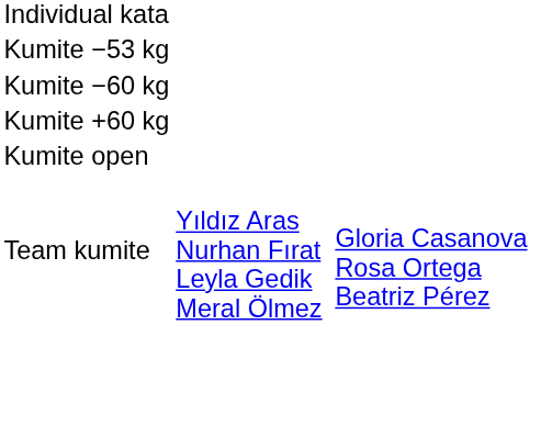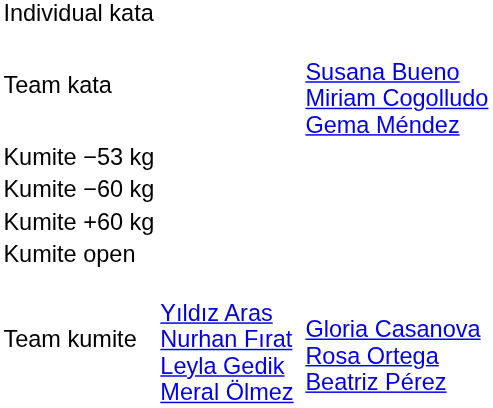 <table>
 <tr>
 <td>Individual kata</td>
 <td></td>
 <td></td>
 <td></td>
+</tr>
+<tr>
+<td>Team kata</td>
+<td></td>
+<td></td>
+<td><br><a href='#'>Susana Bueno</a><br><a href='#'>Miriam Cogolludo</a><br><a href='#'>Gema Méndez</a></td>
 </tr>
 <tr>
 <td rowspan=2>Kumite −53 kg</td>
 <td rowspan=2></td>
 <td rowspan=2></td>
 <td></td>
 </tr>
 <tr>
 <td></td>
 </tr>
 <tr>
 <td rowspan=2>Kumite −60 kg</td>
 <td rowspan=2></td>
 <td rowspan=2></td>
 <td></td>
 </tr>
 <tr>
 <td></td>
 </tr>
 <tr>
 <td rowspan=2>Kumite +60 kg</td>
 <td rowspan=2></td>
 <td rowspan=2></td>
 <td></td>
 </tr>
 <tr>
 <td></td>
 </tr>
 <tr>
 <td rowspan=2>Kumite open</td>
 <td rowspan=2></td>
 <td rowspan=2></td>
 <td></td>
 </tr>
 <tr>
 <td></td>
 </tr>
 <tr>
 <td rowspan=2>Team kumite</td>
 <td rowspan=2><br><a href='#'>Yıldız Aras</a><br><a href='#'>Nurhan Fırat</a><br><a href='#'>Leyla Gedik</a><br><a href='#'>Meral Ölmez</a></td>
 <td rowspan=2></td>
 <td></td>
 </tr>
 <tr>
 <td><br><a href='#'>Gloria Casanova</a><br><a href='#'>Rosa Ortega</a><br><a href='#'>Beatriz Pérez</a></td>
 </tr>
 </table>
